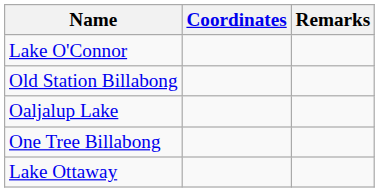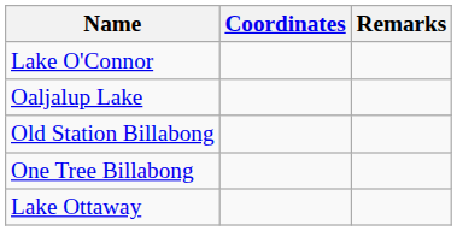 <table class="wikitable">
 <tr>
 <th>Name</th>
 <th><a href='#'>Coordinates</a></th>
 <th>Remarks</th>
 </tr>
 <tr>
 <td><a href='#'>Lake O'Connor</a></td>
 <td></td>
 <td></td>
 </tr>
 <tr>
-<td><a href='#'>Old Station Billabong</a></td>
+<td><a href='#'>Oaljalup Lake</a></td>
 <td></td>
 <td></td>
 </tr>
 <tr>
-<td><a href='#'>Oaljalup Lake</a></td>
+<td><a href='#'>Old Station Billabong</a></td>
 <td></td>
 <td></td>
 </tr>
 <tr>
 <td><a href='#'>One Tree Billabong</a></td>
 <td></td>
 <td></td>
 </tr>
 <tr>
 <td><a href='#'>Lake Ottaway</a></td>
 <td></td>
 <td></td>
 </tr>
 </table>
